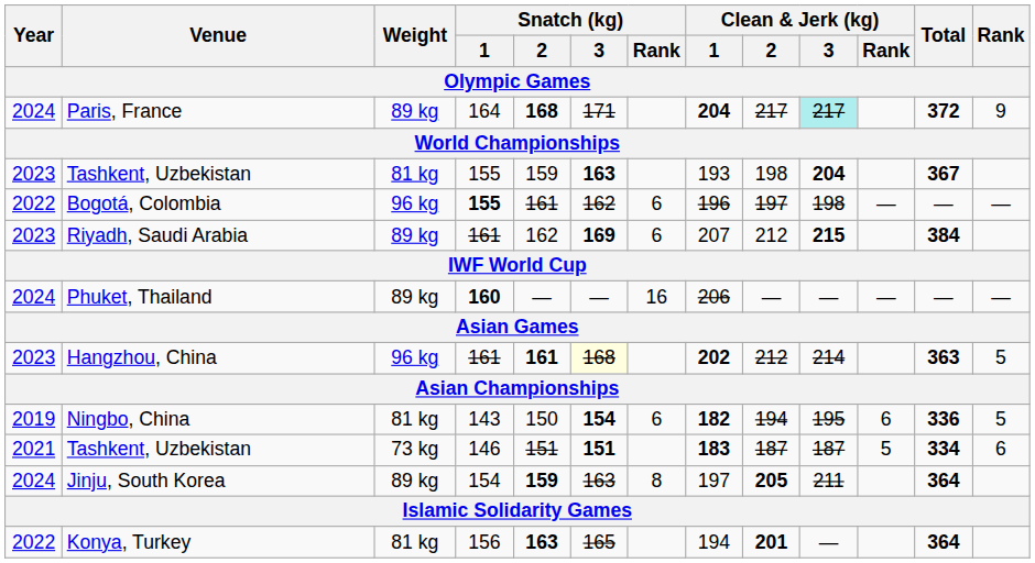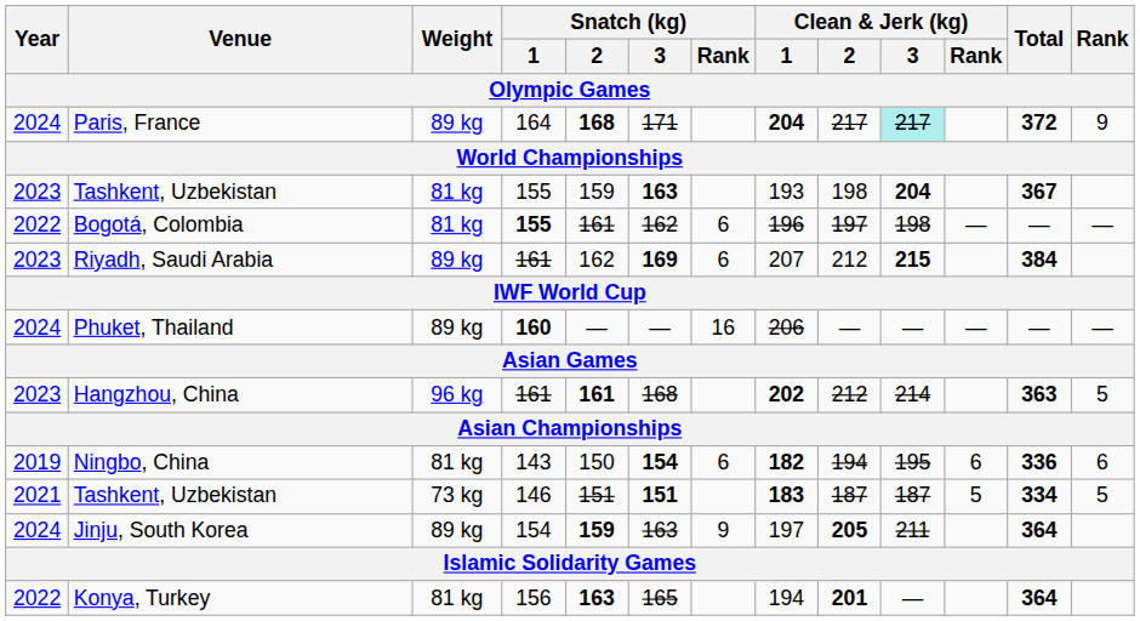 <table class = "wikitable" style="text-align:center;">
 <tr>
 <th rowspan=2 width=40>Year</th>
 <th rowspan=2 width=250>Venue</th>
 <th rowspan=2 width=60>Weight</th>
 <th colspan=4>Snatch (kg)</th>
 <th colspan=4>Clean & Jerk (kg)</th>
 <th rowspan=2 width=40>Total</th>
 <th rowspan=2 width=40>Rank</th>
 </tr>
 <tr>
 <th width=40>1</th>
 <th width=40>2</th>
 <th width=40>3</th>
 <th width=40>Rank</th>
 <th width=40>1</th>
 <th width=40>2</th>
 <th width=40>3</th>
 <th width=40>Rank</th>
 </tr>
 <tr>
 <th colspan=13><a href='#'>Olympic Games</a></th>
 </tr>
 <tr>
 <td><a href='#'>2024</a></td>
 <td align=left><a href='#'>Paris</a>, France</td>
 <td><a href='#'>89 kg</a></td>
 <td>164</td>
 <td><strong>168</strong></td>
 <td><s>171</s></td>
 <td></td>
 <td><strong>204</strong></td>
 <td><s>217</s></td>
 <td style="background: paleturquoise;"><s>217</s></td>
 <td></td>
 <td><strong>372</strong></td>
 <td>9</td>
 </tr>
 <tr>
 <th colspan=13><a href='#'>World Championships</a></th>
 </tr>
 <tr>
 <td><a href='#'>2023</a></td>
 <td align=left><a href='#'>Tashkent</a>, Uzbekistan</td>
 <td><a href='#'>81 kg</a></td>
 <td>155</td>
 <td>159</td>
 <td><strong>163</strong></td>
 <td></td>
 <td>193</td>
 <td>198</td>
 <td><strong>204</strong></td>
 <td></td>
 <td><strong>367</strong></td>
 <td></td>
 </tr>
 <tr>
 <td><a href='#'>2022</a></td>
 <td align=left><a href='#'>Bogotá</a>, Colombia</td>
-<td><a href='#'>96 kg</a></td>
+<td><a href='#'>81 kg</a></td>
 <td><strong>155</strong></td>
 <td><s>161</s></td>
 <td><s>162</s></td>
 <td>6</td>
 <td><s>196</s></td>
 <td><s>197</s></td>
 <td><s>198</s></td>
 <td>—</td>
 <td>—</td>
 <td>—</td>
 </tr>
 <tr>
 <td><a href='#'>2023</a></td>
 <td align=left><a href='#'>Riyadh</a>, Saudi Arabia</td>
 <td><a href='#'>89 kg</a></td>
 <td><s>161</s></td>
 <td>162</td>
 <td><strong>169</strong></td>
 <td>6</td>
 <td>207</td>
 <td>212</td>
 <td><strong>215</strong></td>
 <td></td>
 <td><strong>384</strong></td>
 <td></td>
 </tr>
 <tr>
 <th colspan=13><a href='#'>IWF World Cup</a></th>
 </tr>
 <tr>
 <td><a href='#'>2024</a></td>
 <td align=left><a href='#'> Phuket</a>, Thailand</td>
 <td>89 kg</td>
 <td><strong>160</strong></td>
 <td>—</td>
 <td>—</td>
 <td>16</td>
 <td><s>206</s></td>
 <td>—</td>
 <td>—</td>
 <td>—</td>
 <td>—</td>
 <td>—</td>
 </tr>
 <tr>
 <th colspan=13><a href='#'>Asian Games</a></th>
 </tr>
 <tr>
 <td><a href='#'>2023</a></td>
 <td align=left><a href='#'>Hangzhou</a>, China</td>
 <td><a href='#'>96 kg</a></td>
 <td><s>161</s></td>
 <td><strong>161</strong></td>
-<td style="background: lightyellow;"><s>168</s></td>
+<td><s>168</s></td>
 <td></td>
 <td><strong>202</strong></td>
 <td><s>212</s></td>
 <td><s>214</s></td>
 <td></td>
 <td><strong>363</strong></td>
 <td>5</td>
 </tr>
 <tr>
 <th colspan=13><a href='#'>Asian Championships</a></th>
 </tr>
 <tr>
 <td><a href='#'>2019</a></td>
 <td align=left><a href='#'>Ningbo</a>, China</td>
 <td>81 kg</td>
 <td>143</td>
 <td>150</td>
 <td><strong>154</strong></td>
 <td>6</td>
 <td><strong>182</strong></td>
 <td><s>194</s></td>
 <td><s>195</s></td>
 <td>6</td>
 <td><strong>336</strong></td>
-<td>5</td>
+<td>6</td>
 </tr>
 <tr>
 <td><a href='#'>2021</a></td>
 <td align=left><a href='#'>Tashkent</a>, Uzbekistan</td>
 <td>73 kg</td>
 <td>146</td>
 <td><s>151</s></td>
 <td><strong>151</strong></td>
 <td></td>
 <td><strong>183</strong></td>
 <td><s>187</s></td>
 <td><s>187</s></td>
 <td>5</td>
 <td><strong>334</strong></td>
-<td>6</td>
+<td>5</td>
 </tr>
 <tr>
 <td><a href='#'>2024</a></td>
 <td align=left><a href='#'>Jinju</a>, South Korea</td>
 <td>89 kg</td>
 <td>154</td>
 <td><strong>159</strong></td>
 <td><s>163</s></td>
-<td>8</td>
+<td>9</td>
 <td>197</td>
 <td><strong>205</strong></td>
 <td><s>211</s></td>
 <td></td>
 <td><strong>364</strong></td>
 <td></td>
 </tr>
 <tr>
 <th colspan=13><a href='#'>Islamic Solidarity Games</a></th>
 </tr>
 <tr>
 <td><a href='#'>2022</a></td>
 <td align=left><a href='#'>Konya</a>, Turkey</td>
 <td>81 kg</td>
 <td>156</td>
 <td><strong>163</strong></td>
 <td><s>165</s></td>
 <td></td>
 <td>194</td>
 <td><strong>201</strong></td>
 <td>—</td>
 <td></td>
 <td><strong>364</strong></td>
 <td></td>
 </tr>
 </table>
